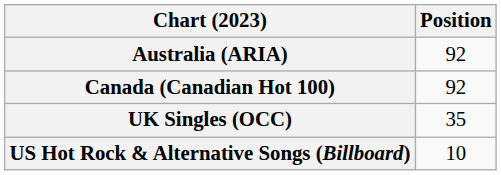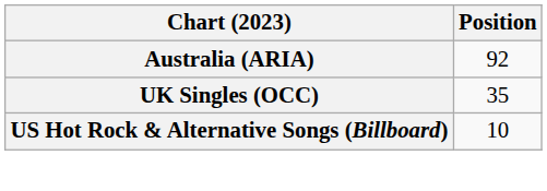 <table class="wikitable sortable plainrowheaders" style="text-align:center">
 <tr>
 <th scope="col">Chart (2023)</th>
 <th scope="col">Position</th>
 </tr>
 <tr>
 <th scope="row">Australia (ARIA)</th>
-<td>92</td>
-</tr>
-<tr>
-<th scope="row">Canada (Canadian Hot 100)</th>
 <td>92</td>
 </tr>
 <tr>
 <th scope="row">UK Singles (OCC)</th>
 <td>35</td>
 </tr>
 <tr>
 <th scope="row">US Hot Rock & Alternative Songs (<em>Billboard</em>)</th>
 <td>10</td>
 </tr>
 </table>
